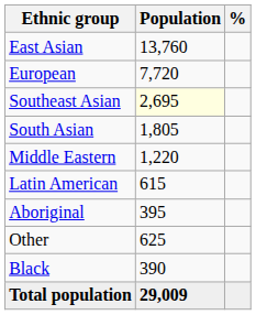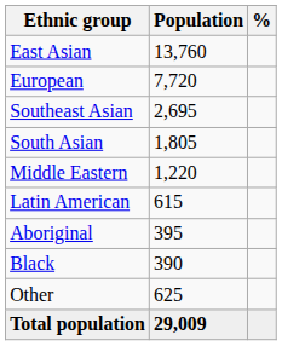 <table class="wikitable">
 <tr>
 <th>Ethnic group</th>
 <th>Population</th>
 <th>%</th>
 </tr>
 <tr>
 <td><a href='#'>East Asian</a></td>
 <td>13,760</td>
 <td></td>
 </tr>
 <tr>
 <td><a href='#'>European</a></td>
 <td>7,720</td>
 <td></td>
 </tr>
 <tr>
 <td><a href='#'>Southeast Asian</a></td>
-<td style="background: lightyellow;">2,695</td>
+<td>2,695</td>
 <td></td>
 </tr>
 <tr>
 <td><a href='#'>South Asian</a></td>
 <td>1,805</td>
 <td></td>
 </tr>
 <tr>
 <td><a href='#'>Middle Eastern</a></td>
 <td>1,220</td>
 <td></td>
 </tr>
 <tr>
 <td><a href='#'>Latin American</a></td>
 <td>615</td>
 <td></td>
 </tr>
 <tr>
 <td><a href='#'>Aboriginal</a></td>
 <td>395</td>
 <td></td>
 </tr>
 <tr>
-<td>Other</td>
-<td>625</td>
+<td><a href='#'>Black</a></td>
+<td>390</td>
 <td></td>
 </tr>
 <tr>
-<td><a href='#'>Black</a></td>
-<td>390</td>
+<td>Other</td>
+<td>625</td>
 <td></td>
 </tr>
 <tr style="background:#efefef; font-weight:bold">
 <td>Total population</td>
 <td>29,009</td>
 <td></td>
 </tr>
 </table>
